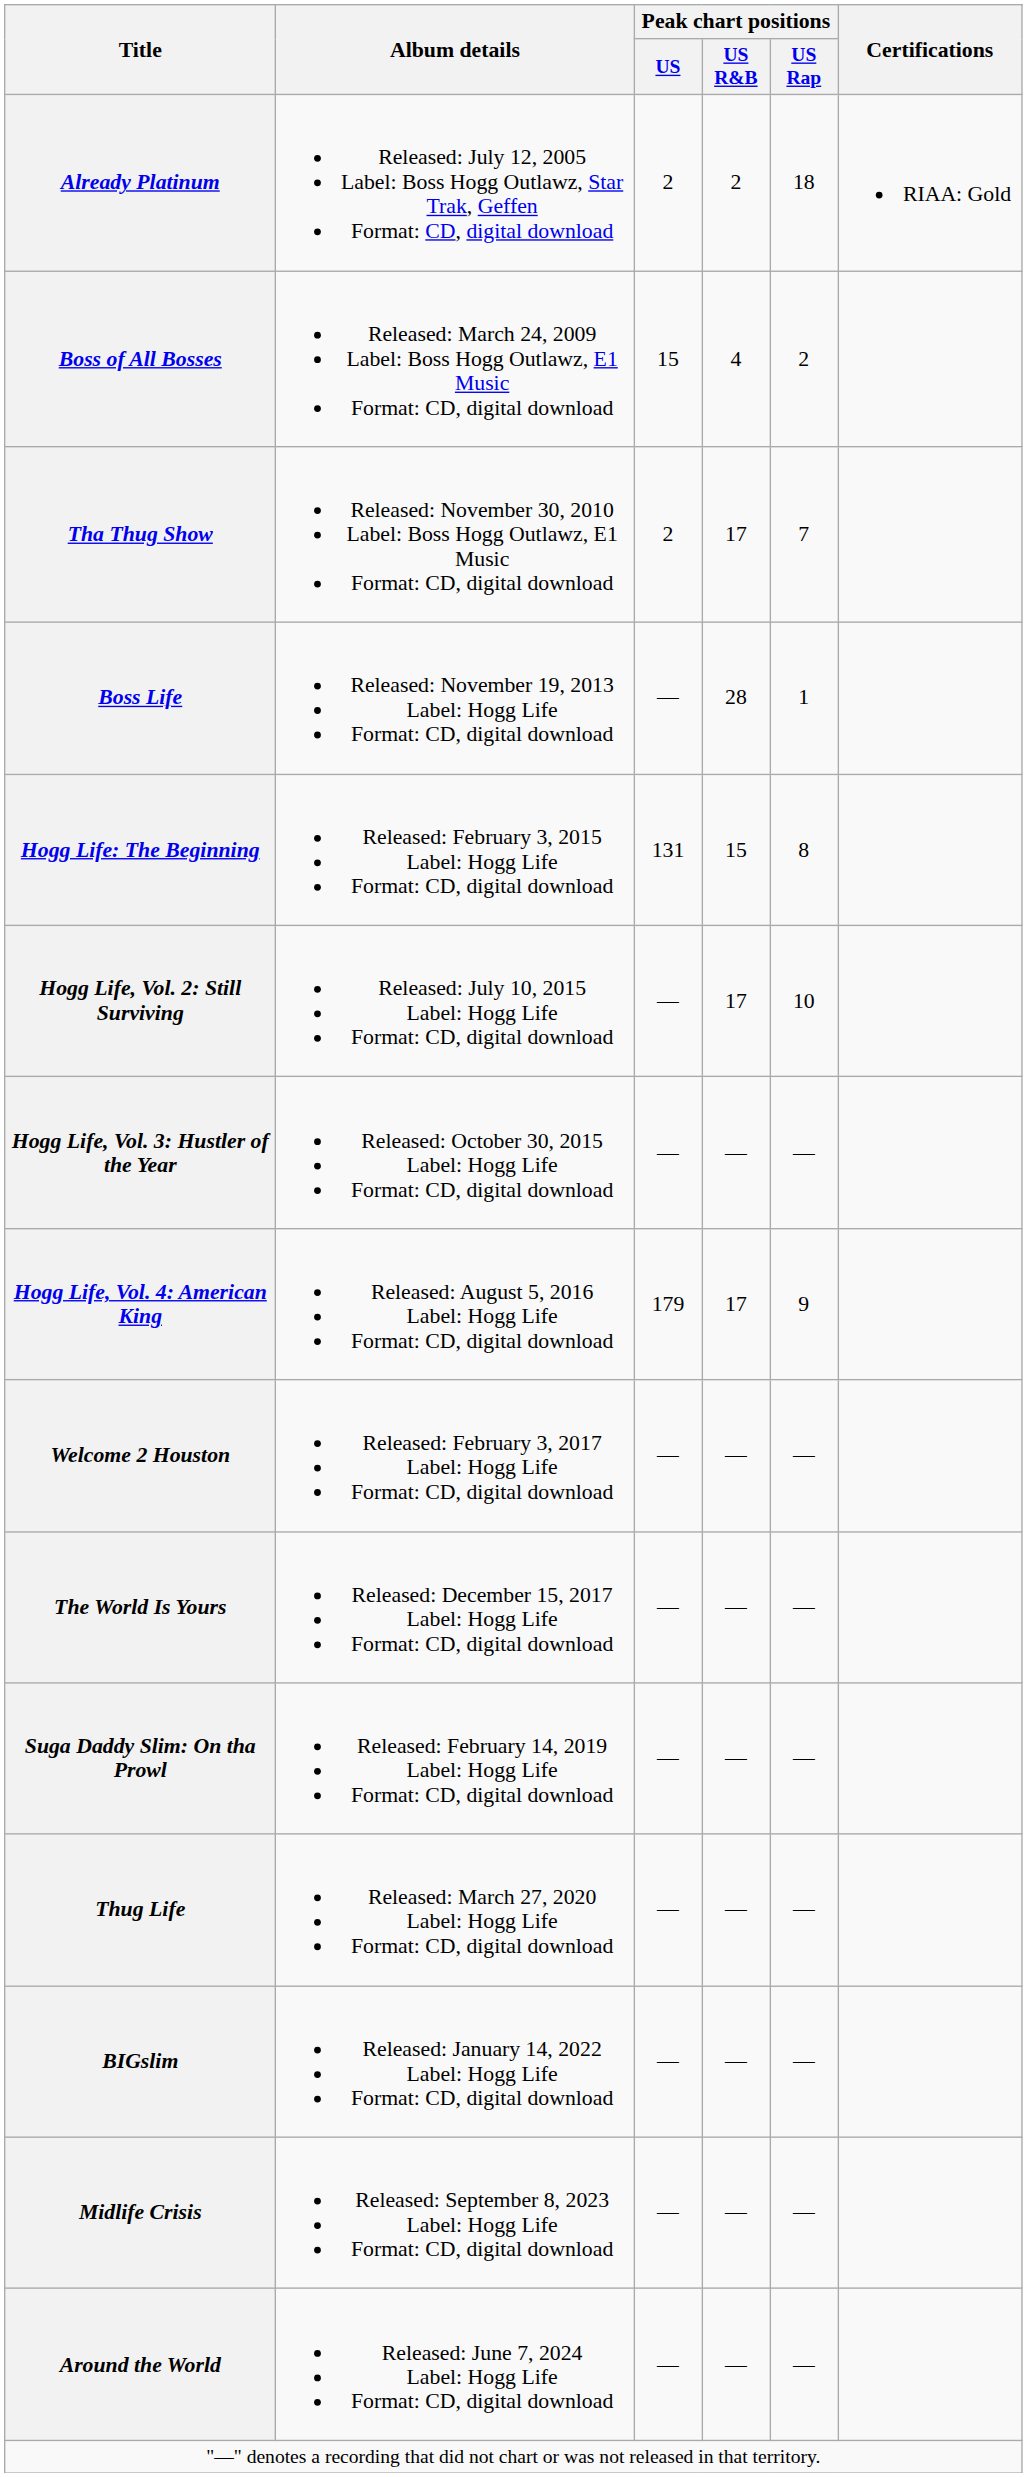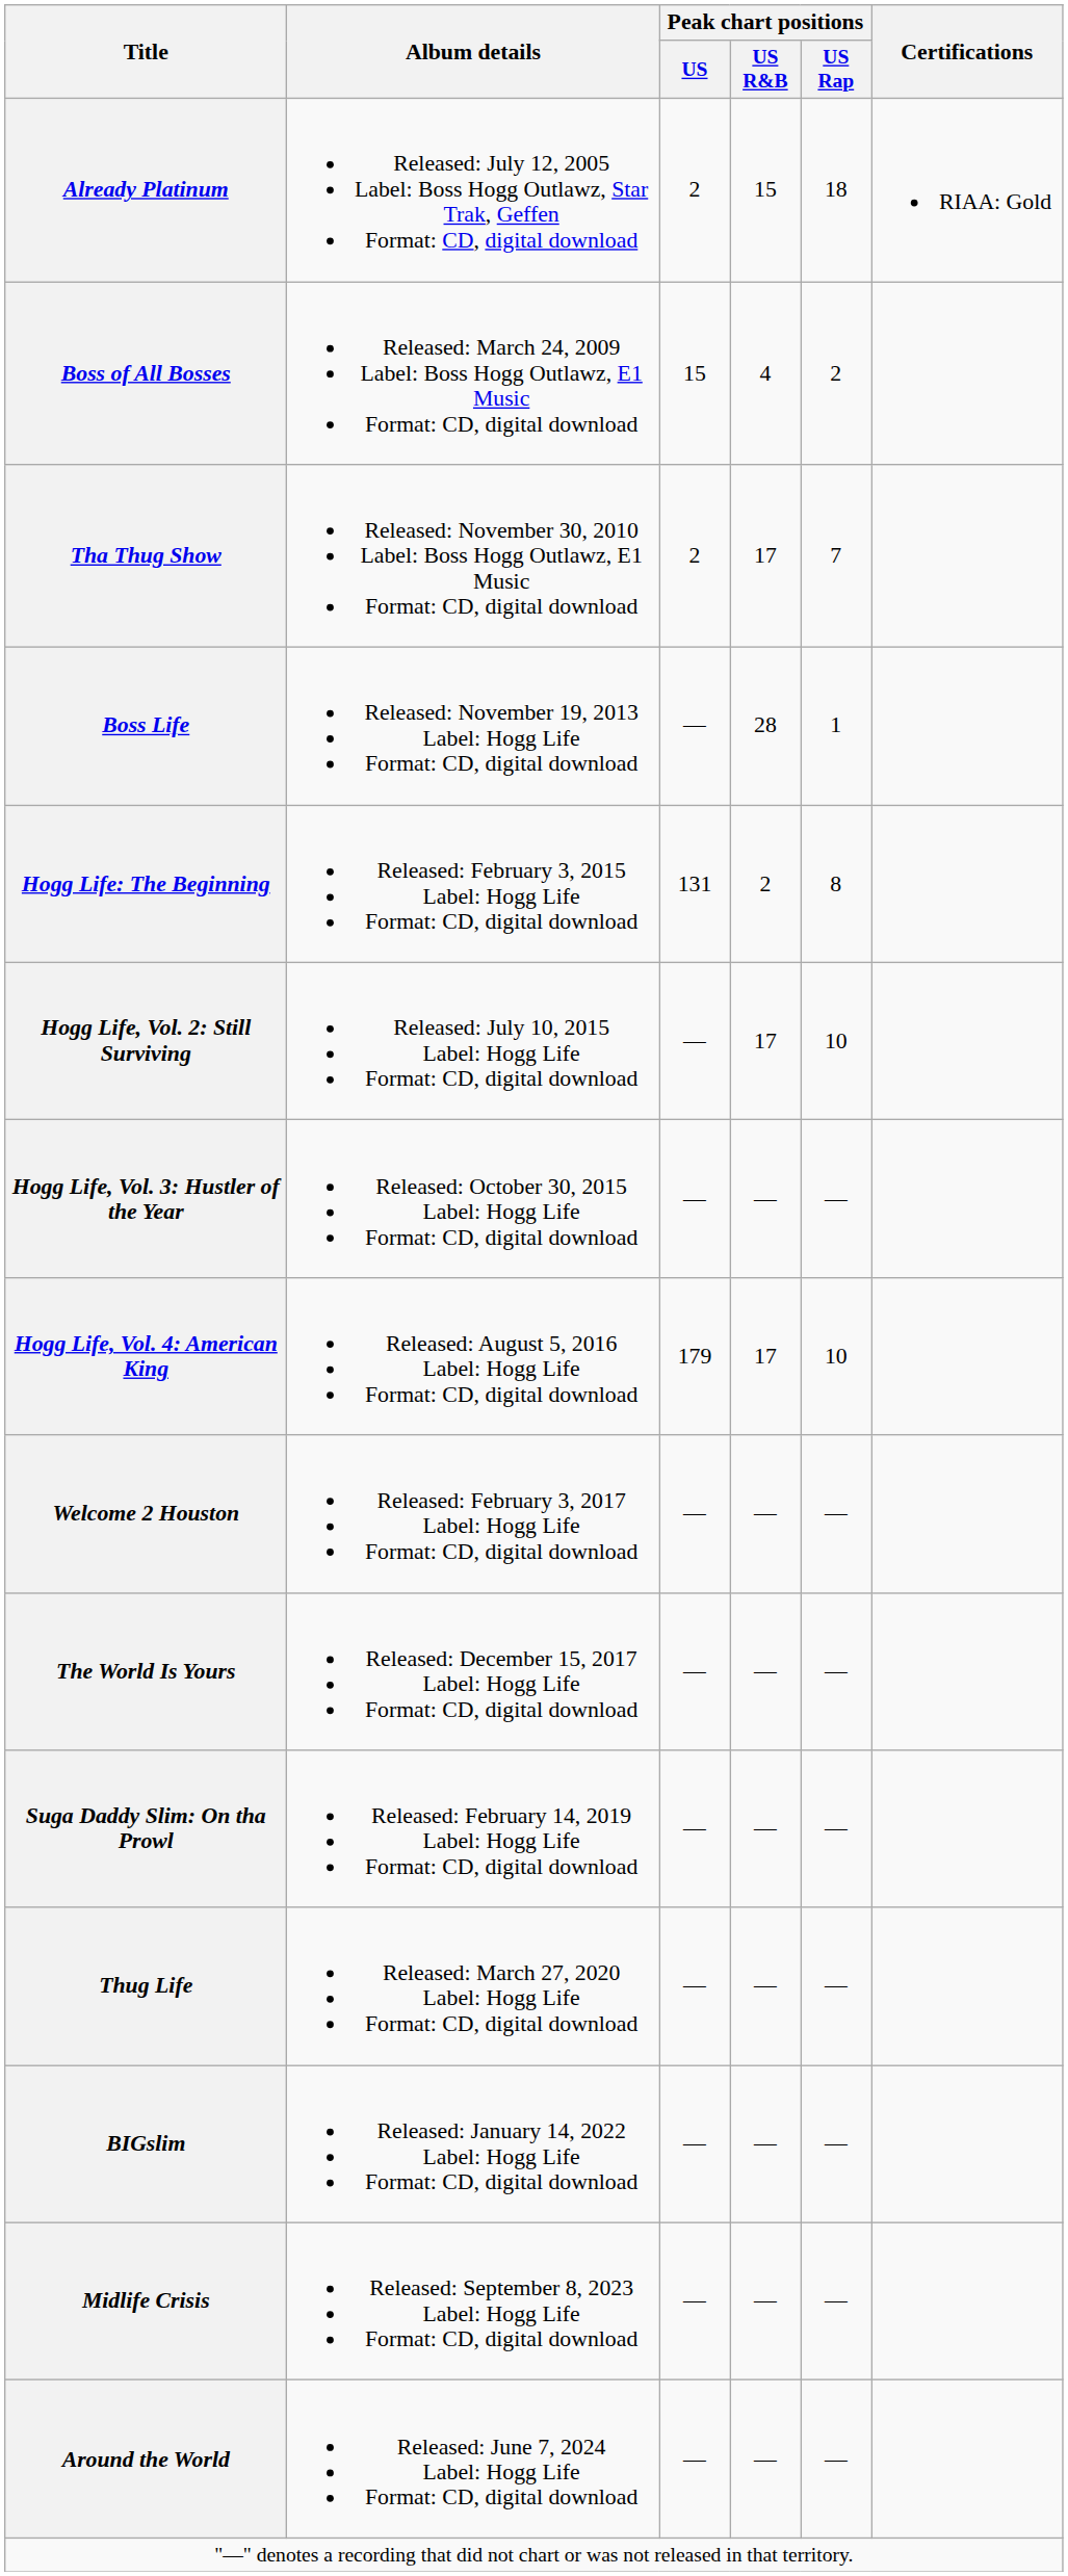 <table class="wikitable plainrowheaders" style="text-align:center;">
 <tr>
 <th scope="col" rowspan="2" style="width:12em;">Title</th>
 <th scope="col" rowspan="2" style="width:16em;">Album details</th>
 <th scope="col" colspan="3">Peak chart positions</th>
 <th scope="col" rowspan="2" style="width:8em;">Certifications</th>
 </tr>
 <tr>
 <th scope="col" style="width:3em;font-size:90%;"><a href='#'>US</a></th>
 <th scope="col" style="width:3em;font-size:90%;"><a href='#'>US R&B</a></th>
 <th scope="col" style="width:3em;font-size:90%;"><a href='#'>US Rap</a></th>
 </tr>
 <tr>
 <th scope="row"><em><a href='#'>Already Platinum</a></em></th>
 <td><br><ul><li>Released: July 12, 2005</li><li>Label: Boss Hogg Outlawz, <a href='#'>Star Trak</a>, <a href='#'>Geffen</a></li><li>Format: <a href='#'>CD</a>, <a href='#'>digital download</a></li></ul></td>
 <td>2</td>
-<td>2</td>
+<td>15</td>
 <td>18</td>
 <td><br><ul><li>RIAA: Gold</li></ul></td>
 </tr>
 <tr>
 <th scope="row"><em><a href='#'>Boss of All Bosses</a></em></th>
 <td><br><ul><li>Released: March 24, 2009</li><li>Label: Boss Hogg Outlawz, <a href='#'>E1 Music</a></li><li>Format: CD, digital download</li></ul></td>
 <td>15</td>
 <td>4</td>
 <td>2</td>
 <td></td>
 </tr>
 <tr>
 <th scope="row"><em><a href='#'>Tha Thug Show</a></em></th>
 <td><br><ul><li>Released: November 30, 2010</li><li>Label: Boss Hogg Outlawz, E1 Music</li><li>Format: CD, digital download</li></ul></td>
 <td>2</td>
 <td>17</td>
 <td>7</td>
 <td></td>
 </tr>
 <tr>
 <th scope="row"><em><a href='#'>Boss Life</a></em></th>
 <td><br><ul><li>Released: November 19, 2013</li><li>Label: Hogg Life</li><li>Format: CD, digital download</li></ul></td>
 <td>—</td>
 <td>28</td>
 <td>1</td>
 <td></td>
 </tr>
 <tr>
 <th scope="row"><em><a href='#'>Hogg Life: The Beginning</a></em></th>
 <td><br><ul><li>Released: February 3, 2015</li><li>Label: Hogg Life</li><li>Format: CD, digital download</li></ul></td>
 <td>131</td>
-<td>15</td>
+<td>2</td>
 <td>8</td>
 <td></td>
 </tr>
 <tr>
 <th scope="row"><em>Hogg Life, Vol. 2: Still Surviving</em></th>
 <td><br><ul><li>Released: July 10, 2015</li><li>Label: Hogg Life</li><li>Format: CD, digital download</li></ul></td>
 <td>—</td>
 <td>17</td>
 <td>10</td>
 <td></td>
 </tr>
 <tr>
 <th scope="row"><em>Hogg Life, Vol. 3: Hustler of the Year</em></th>
 <td><br><ul><li>Released: October 30, 2015</li><li>Label: Hogg Life</li><li>Format: CD, digital download</li></ul></td>
 <td>—</td>
 <td>—</td>
 <td>—</td>
 <td></td>
 </tr>
 <tr>
 <th scope="row"><em><a href='#'>Hogg Life, Vol. 4: American King</a></em></th>
 <td><br><ul><li>Released: August 5, 2016</li><li>Label: Hogg Life</li><li>Format: CD, digital download</li></ul></td>
 <td>179</td>
 <td>17</td>
-<td>9</td>
+<td>10</td>
 <td></td>
 </tr>
 <tr>
 <th scope="row"><em>Welcome 2 Houston</em></th>
 <td><br><ul><li>Released: February 3, 2017</li><li>Label: Hogg Life</li><li>Format: CD, digital download</li></ul></td>
 <td>—</td>
 <td>—</td>
 <td>—</td>
 <td></td>
 </tr>
 <tr>
 <th scope="row"><em>The World Is Yours</em></th>
 <td><br><ul><li>Released: December 15, 2017</li><li>Label: Hogg Life</li><li>Format: CD, digital download</li></ul></td>
 <td>—</td>
 <td>—</td>
 <td>—</td>
 <td></td>
 </tr>
 <tr>
 <th scope="row"><em>Suga Daddy Slim: On tha Prowl</em></th>
 <td><br><ul><li>Released: February 14, 2019</li><li>Label: Hogg Life</li><li>Format: CD, digital download</li></ul></td>
 <td>—</td>
 <td>—</td>
 <td>—</td>
 <td></td>
 </tr>
 <tr>
 <th scope="row"><em>Thug Life</em></th>
 <td><br><ul><li>Released: March 27, 2020</li><li>Label: Hogg Life</li><li>Format: CD, digital download</li></ul></td>
 <td>—</td>
 <td>—</td>
 <td>—</td>
 <td></td>
 </tr>
 <tr>
 <th scope="row"><em>BIGslim</em></th>
 <td><br><ul><li>Released: January 14, 2022</li><li>Label: Hogg Life</li><li>Format: CD, digital download</li></ul></td>
 <td>—</td>
 <td>—</td>
 <td>—</td>
 <td></td>
 </tr>
 <tr>
 <th scope="row"><em>Midlife Crisis</em></th>
 <td><br><ul><li>Released: September 8, 2023</li><li>Label: Hogg Life</li><li>Format: CD, digital download</li></ul></td>
 <td>—</td>
 <td>—</td>
 <td>—</td>
 <td></td>
 </tr>
 <tr>
 <th scope="row"><em>Around the World</em></th>
 <td><br><ul><li>Released: June 7, 2024</li><li>Label: Hogg Life</li><li>Format: CD, digital download</li></ul></td>
 <td>—</td>
 <td>—</td>
 <td>—</td>
 <td></td>
 </tr>
 <tr>
 <td colspan="9" style="font-size:90%">"—" denotes a recording that did not chart or was not released in that territory.</td>
 </tr>
 </table>
